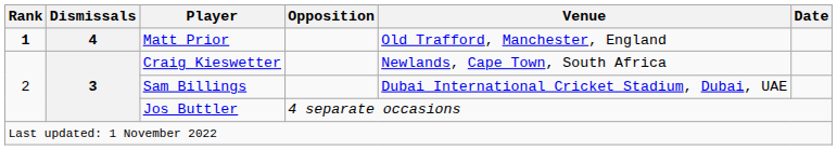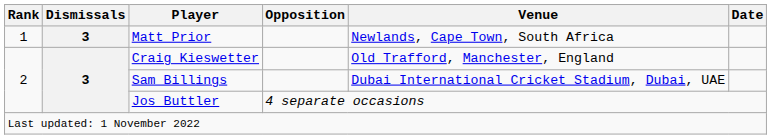 <table class="wikitable plainrowheaders">
 <tr>
 <th scope=col>Rank</th>
 <th scope=col>Dismissals</th>
 <th scope=col>Player</th>
 <th scope=col>Opposition</th>
 <th scope=col>Venue</th>
 <th scope=col>Date</th>
 </tr>
 <tr>
-<td align=center><strong>1</strong></td>
-<th scope=row style=text-align:center;>4</th>
+<td align=center>1</td>
+<th scope=row style=text-align:center;>3</th>
 <td><a href='#'>Matt Prior</a></td>
 <td></td>
-<td><a href='#'>Old Trafford</a>, <a href='#'>Manchester</a>, England</td>
+<td><a href='#'>Newlands</a>, <a href='#'>Cape Town</a>, South Africa</td>
 <td></td>
 </tr>
 <tr>
 <td align=center rowspan=3>2</td>
 <th scope=row style=text-align:center; rowspan=3>3</th>
 <td><a href='#'>Craig Kieswetter</a></td>
 <td></td>
-<td><a href='#'>Newlands</a>, <a href='#'>Cape Town</a>, South Africa</td>
+<td><a href='#'>Old Trafford</a>, <a href='#'>Manchester</a>, England</td>
 <td></td>
 </tr>
 <tr>
 <td><a href='#'>Sam Billings</a></td>
 <td></td>
 <td><a href='#'>Dubai International Cricket Stadium</a>, <a href='#'>Dubai</a>, UAE</td>
 <td></td>
 </tr>
 <tr>
 <td><a href='#'>Jos Buttler</a></td>
 <td colspan=3><em>4 separate occasions</em></td>
 </tr>
 <tr>
 <td colspan=6><small>Last updated: 1 November 2022</small></td>
 </tr>
 </table>
